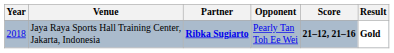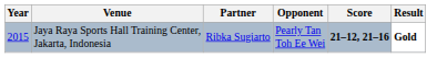 <table class="sortable wikitable" style="font-size: 90%;">
 <tr>
 <th>Year</th>
 <th>Venue</th>
 <th>Partner</th>
 <th>Opponent</th>
 <th>Score</th>
 <th>Result</th>
 </tr>
 <tr style="background:#AABBCC">
-<td align="center"><a href='#'>2018</a></td>
+<td align="center"><a href='#'>2015</a></td>
 <td align="left">Jaya Raya Sports Hall Training Center,<br>Jakarta, Indonesia</td>
-<td align="left"><strong> <a href='#'>Ribka Sugiarto</a></strong></td>
+<td align="left"> <a href='#'>Ribka Sugiarto</a></td>
 <td align="left"> <a href='#'>Pearly Tan</a><br> <a href='#'>Toh Ee Wei</a></td>
 <td align="left"><strong>21–12, 21–16</strong></td>
 <td style="text-align:left; background:white"> <strong>Gold</strong></td>
 </tr>
 </table>
